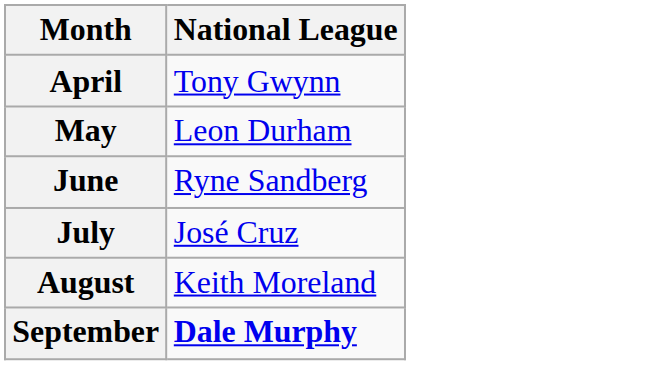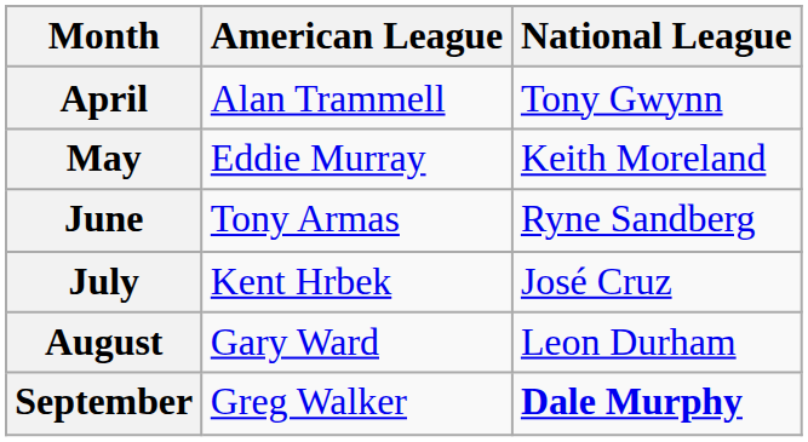 <table class="wikitable">
 <tr>
 <th>Month</th>
+<th>American League</th>
 <th>National League</th>
 </tr>
 <tr>
 <th>April</th>
+<td><a href='#'>Alan Trammell</a></td>
 <td><a href='#'>Tony Gwynn</a></td>
 </tr>
 <tr>
 <th>May</th>
-<td><a href='#'>Leon Durham</a></td>
+<td><a href='#'>Eddie Murray</a></td>
+<td><a href='#'>Keith Moreland</a></td>
 </tr>
 <tr>
 <th>June</th>
+<td><a href='#'>Tony Armas</a></td>
 <td><a href='#'>Ryne Sandberg</a></td>
 </tr>
 <tr>
 <th>July</th>
+<td><a href='#'>Kent Hrbek</a></td>
 <td><a href='#'>José Cruz</a></td>
 </tr>
 <tr>
 <th>August</th>
-<td><a href='#'>Keith Moreland</a></td>
+<td><a href='#'>Gary Ward</a></td>
+<td><a href='#'>Leon Durham</a></td>
 </tr>
 <tr>
 <th>September</th>
+<td><a href='#'>Greg Walker</a></td>
 <td><strong><a href='#'>Dale Murphy</a></strong></td>
 </tr>
 </table>
